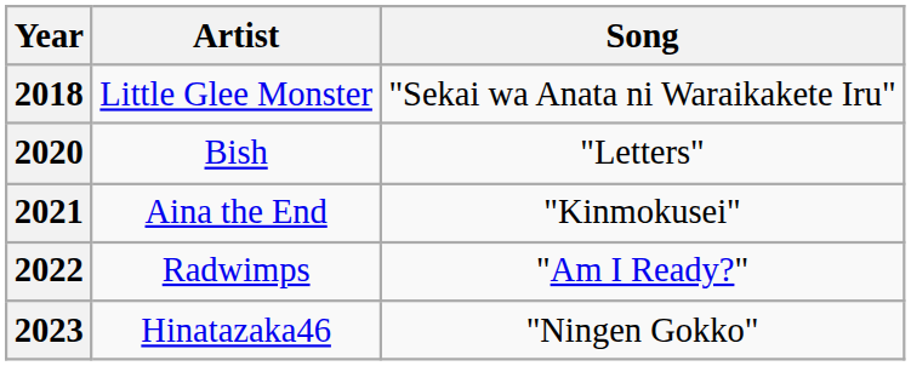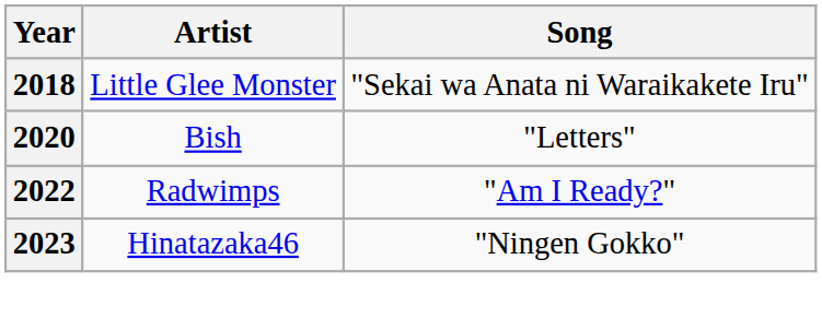 <table class="wikitable mw-collapsible mw-collapsed" style="font-size:small; text-align:center">
 <tr>
 <th>Year</th>
 <th>Artist</th>
 <th>Song</th>
 </tr>
 <tr>
 <th>2018</th>
 <td><a href='#'>Little Glee Monster</a></td>
 <td>"Sekai wa Anata ni Waraikakete Iru"</td>
 </tr>
 <tr>
 <th>2020</th>
 <td><a href='#'>Bish</a></td>
 <td>"Letters"</td>
 </tr>
 <tr>
-<th>2021</th>
-<td><a href='#'>Aina the End</a></td>
-<td>"Kinmokusei"</td>
-</tr>
-<tr>
 <th>2022</th>
 <td><a href='#'>Radwimps</a></td>
 <td>"<a href='#'>Am I Ready?</a>"</td>
 </tr>
 <tr>
 <th>2023</th>
 <td><a href='#'>Hinatazaka46</a></td>
 <td>"Ningen Gokko"</td>
 </tr>
 </table>
